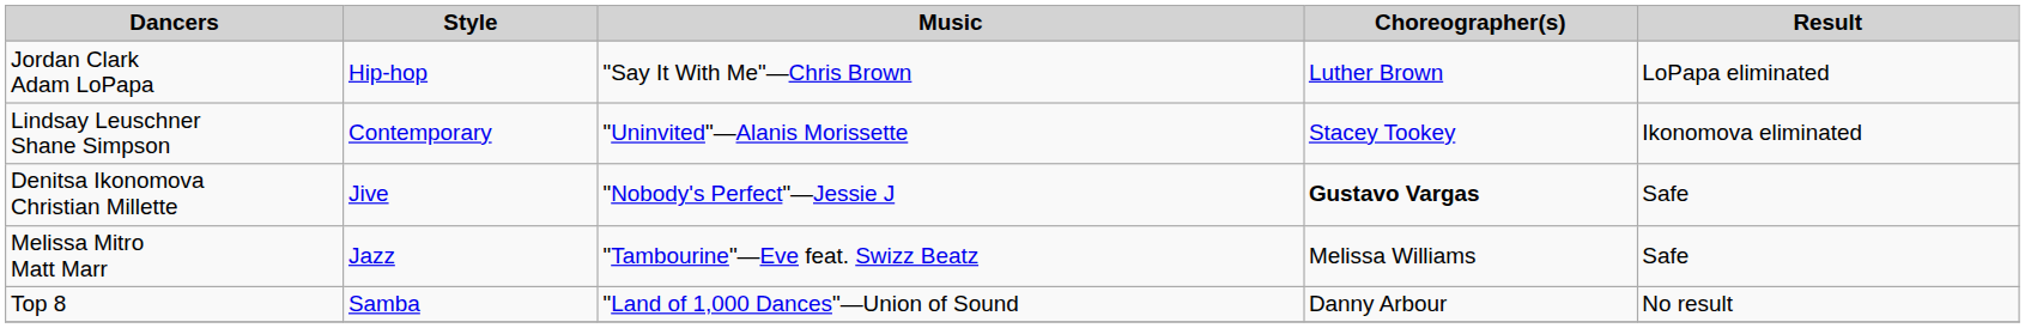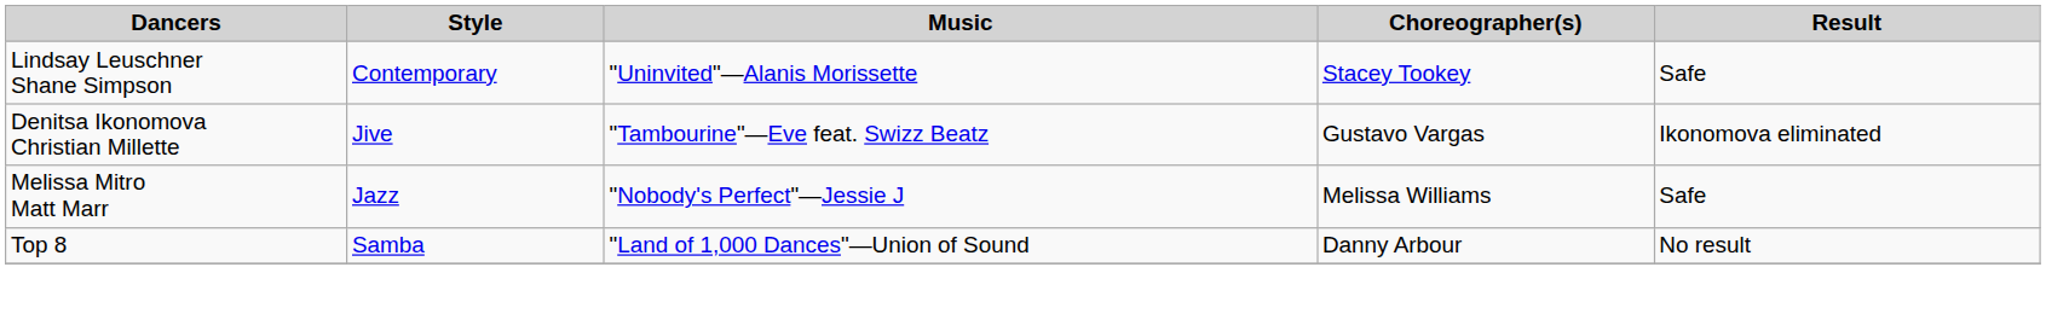 <table class="wikitable" width="90%">
 <tr bgcolor="lightgrey">
 <td align="center"><strong>Dancers</strong></td>
 <td align="center"><strong>Style</strong></td>
 <td align="center"><strong>Music</strong></td>
 <td align="center"><strong>Choreographer(s)</strong></td>
 <td align="center"><strong>Result</strong></td>
 </tr>
 <tr>
-<td>Jordan Clark<br>Adam LoPapa</td>
-<td><a href='#'>Hip-hop</a></td>
-<td>"Say It With Me"—<a href='#'>Chris Brown</a></td>
-<td><a href='#'>Luther Brown</a></td>
-<td>LoPapa eliminated</td>
-</tr>
-<tr>
 <td>Lindsay Leuschner<br>Shane Simpson</td>
 <td><a href='#'>Contemporary</a></td>
 <td>"<a href='#'>Uninvited</a>"—<a href='#'>Alanis Morissette</a></td>
 <td><a href='#'>Stacey Tookey</a></td>
-<td>Ikonomova eliminated</td>
+<td>Safe</td>
 </tr>
 <tr>
 <td>Denitsa Ikonomova<br>Christian Millette</td>
 <td><a href='#'>Jive</a></td>
-<td>"<a href='#'>Nobody's Perfect</a>"—<a href='#'>Jessie J</a></td>
-<td><strong>Gustavo Vargas</strong></td>
-<td>Safe</td>
+<td>"<a href='#'>Tambourine</a>"—<a href='#'>Eve</a> feat. <a href='#'>Swizz Beatz</a></td>
+<td>Gustavo Vargas</td>
+<td>Ikonomova eliminated</td>
 </tr>
 <tr>
 <td>Melissa Mitro<br>Matt Marr</td>
 <td><a href='#'>Jazz</a></td>
-<td>"<a href='#'>Tambourine</a>"—<a href='#'>Eve</a> feat. <a href='#'>Swizz Beatz</a></td>
+<td>"<a href='#'>Nobody's Perfect</a>"—<a href='#'>Jessie J</a></td>
 <td>Melissa Williams</td>
 <td>Safe</td>
 </tr>
 <tr>
 <td>Top 8</td>
 <td><a href='#'>Samba</a></td>
 <td>"<a href='#'>Land of 1,000 Dances</a>"—Union of Sound</td>
 <td>Danny Arbour</td>
 <td>No result</td>
 </tr>
 <tr>
 </tr>
 </table>
